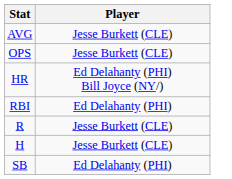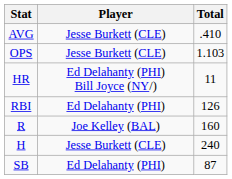 <table class="wikitable" style="text-align:center;">
 <tr>
 <th style="width:15%;">Stat</th>
 <th>Player</th>
+<th style="width:15%;">Total</th>
 </tr>
 <tr>
 <td><a href='#'>AVG</a></td>
 <td><a href='#'>Jesse Burkett</a> (<a href='#'>CLE</a>)</td>
+<td>.410</td>
 </tr>
 <tr>
 <td><a href='#'>OPS</a></td>
 <td><a href='#'>Jesse Burkett</a> (<a href='#'>CLE</a>)</td>
+<td>1.103</td>
 </tr>
 <tr>
 <td><a href='#'>HR</a></td>
 <td><a href='#'>Ed Delahanty</a> (<a href='#'>PHI</a>)<br><a href='#'>Bill Joyce</a> (<a href='#'>NY</a>/)</td>
+<td>11</td>
 </tr>
 <tr>
 <td><a href='#'>RBI</a></td>
 <td><a href='#'>Ed Delahanty</a> (<a href='#'>PHI</a>)</td>
+<td>126</td>
 </tr>
 <tr>
 <td><a href='#'>R</a></td>
-<td><a href='#'>Jesse Burkett</a> (<a href='#'>CLE</a>)</td>
+<td><a href='#'>Joe Kelley</a> (<a href='#'>BAL</a>)</td>
+<td>160</td>
 </tr>
 <tr>
 <td><a href='#'>H</a></td>
 <td><a href='#'>Jesse Burkett</a> (<a href='#'>CLE</a>)</td>
+<td>240</td>
 </tr>
 <tr>
 <td><a href='#'>SB</a></td>
 <td><a href='#'>Ed Delahanty</a> (<a href='#'>PHI</a>)</td>
+<td>87</td>
 </tr>
 </table>
